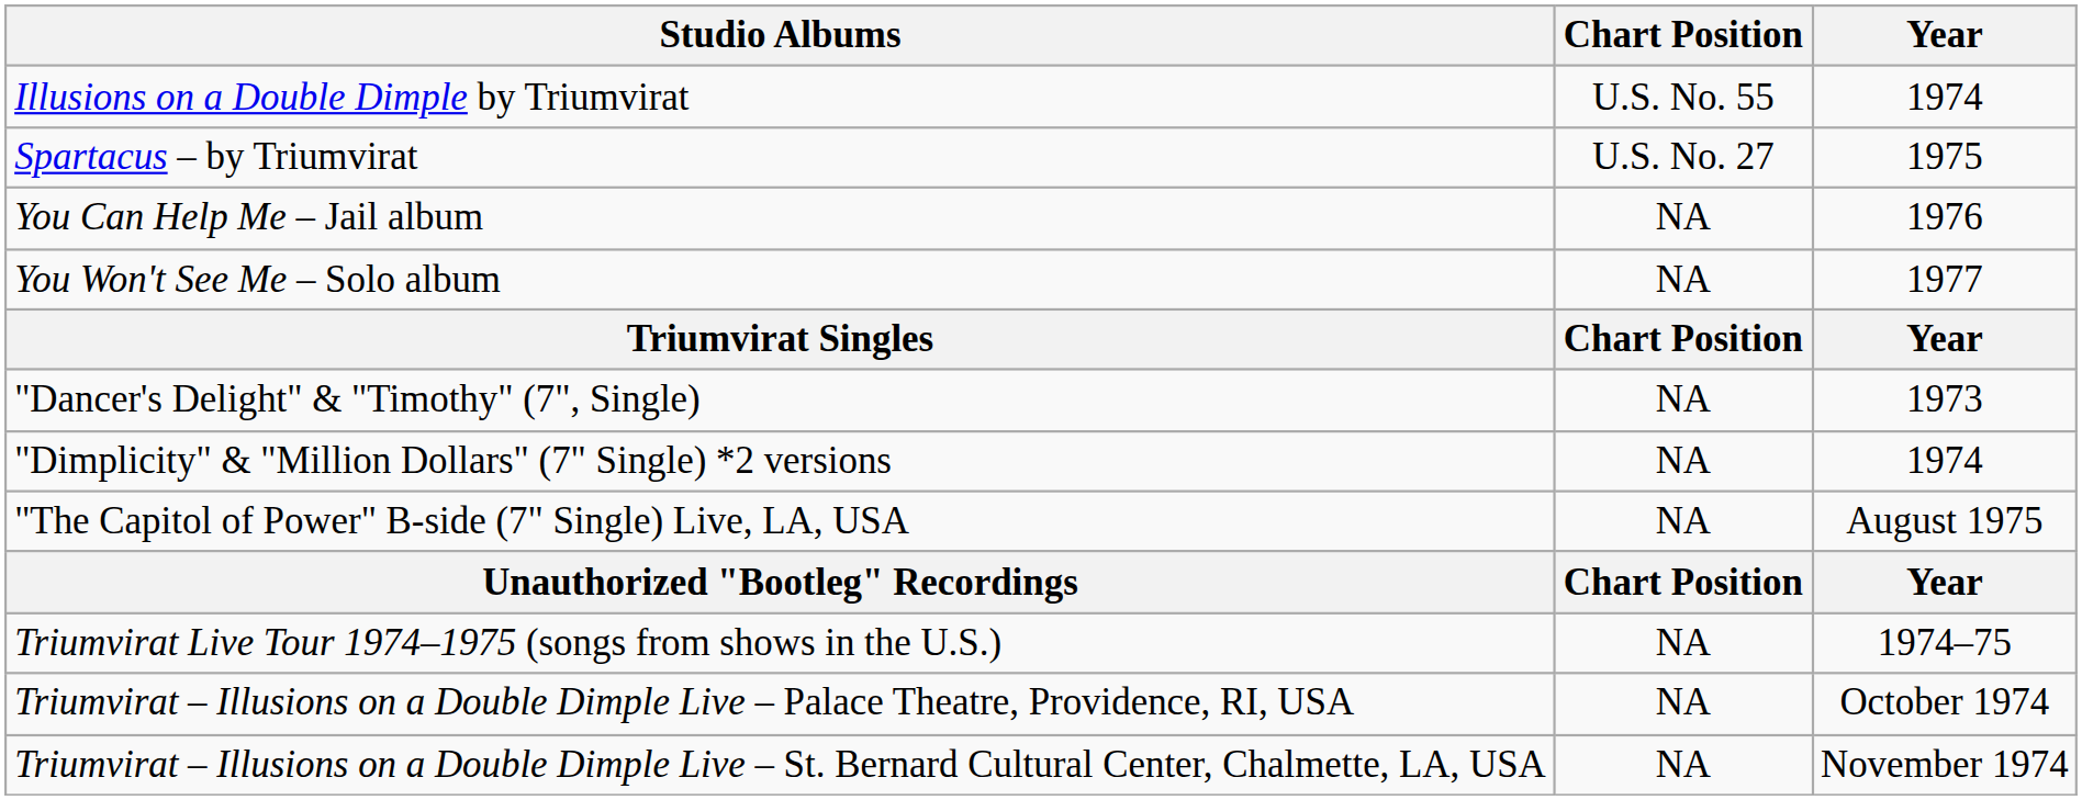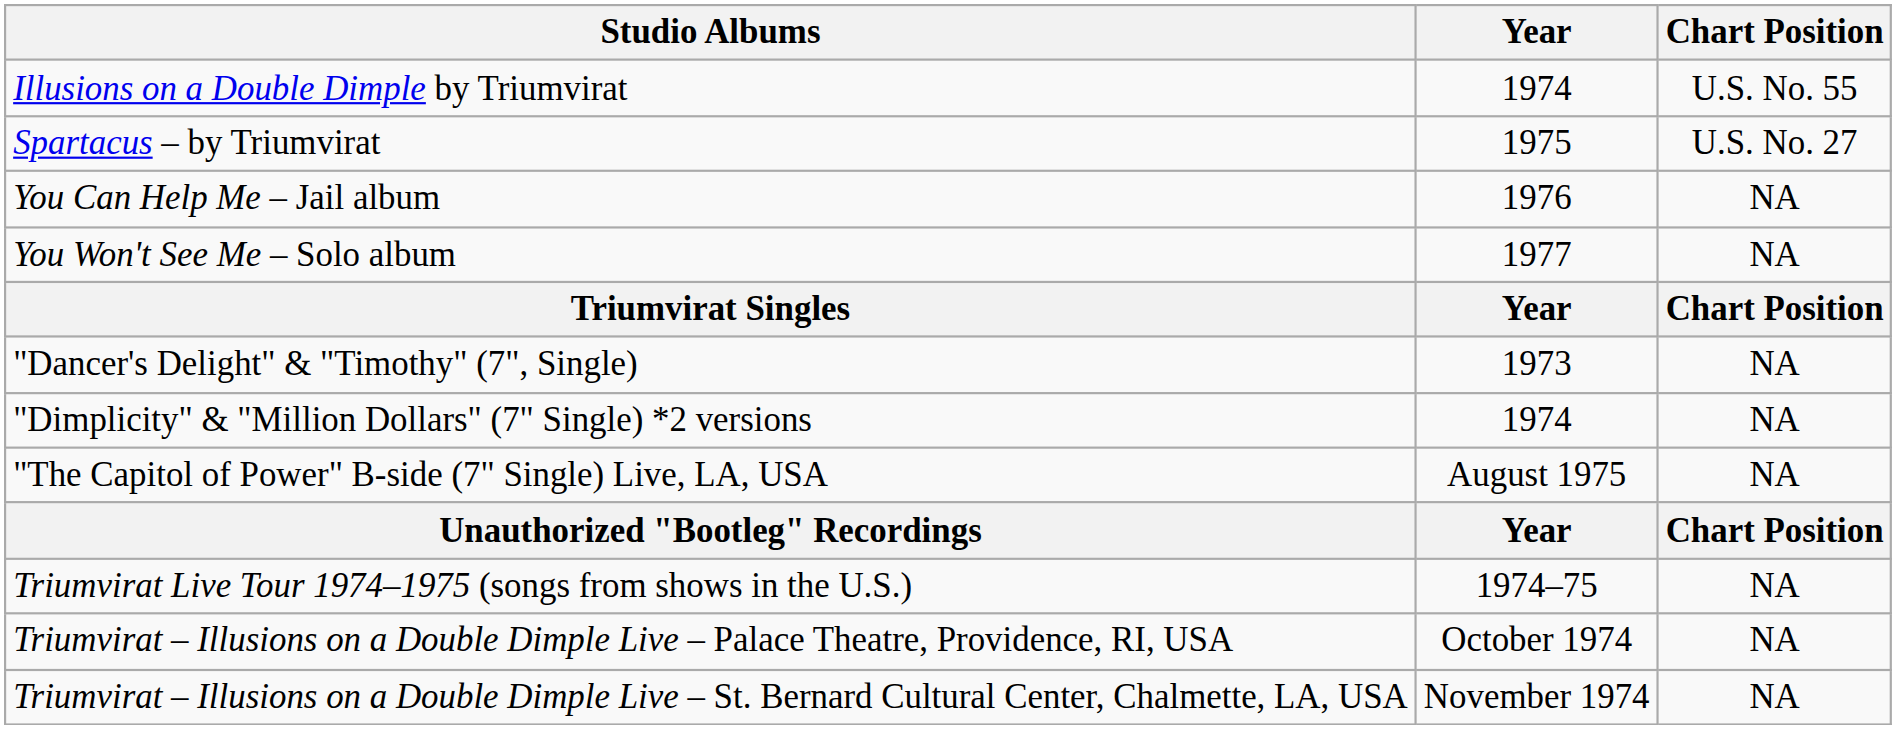 <table class="wikitable">
 <tr>
 <th align=left>Studio Albums</th>
+<th>Year</th>
 <th>Chart Position</th>
-<th>Year</th>
 </tr>
 <tr>
 <td align=left><em><a href='#'>Illusions on a Double Dimple</a></em> by Triumvirat</td>
+<td align=center>1974</td>
 <td align=center>U.S. No. 55</td>
-<td align=center>1974</td>
 </tr>
 <tr>
 <td align=left><em><a href='#'>Spartacus</a></em> – by Triumvirat</td>
+<td align=center>1975</td>
 <td align=center>U.S. No. 27</td>
-<td align=center>1975</td>
 </tr>
 <tr>
 <td align=left><em>You Can Help Me</em> – Jail album</td>
+<td align=center>1976</td>
 <td align=center>NA</td>
-<td align=center>1976</td>
 </tr>
 <tr>
 <td align=left><em>You Won't See Me</em> – Solo album</td>
+<td align=center>1977</td>
 <td align=center>NA</td>
-<td align=center>1977</td>
 </tr>
 <tr>
 <th align=left>Triumvirat Singles</th>
+<th>Year</th>
 <th>Chart Position</th>
-<th>Year</th>
 </tr>
 <tr>
 <td align=left>"Dancer's Delight" & "Timothy" (7", Single)</td>
+<td align=center>1973</td>
 <td align=center>NA</td>
-<td align=center>1973</td>
 </tr>
 <tr>
 <td align=left>"Dimplicity" & "Million Dollars" (7" Single) *2 versions</td>
+<td align=center>1974</td>
 <td align=center>NA</td>
-<td align=center>1974</td>
 </tr>
 <tr>
 <td align=left>"The Capitol of Power" B-side (7" Single) Live, LA, USA</td>
+<td align=center>August 1975</td>
 <td align=center>NA</td>
-<td align=center>August 1975</td>
 </tr>
 <tr>
 <th align=left>Unauthorized "Bootleg" Recordings</th>
+<th>Year</th>
 <th>Chart Position</th>
-<th>Year</th>
 </tr>
 <tr>
 <td align=left><em>Triumvirat Live Tour 1974–1975</em> (songs from shows in the U.S.)</td>
+<td align=center>1974–75</td>
 <td align=center>NA</td>
-<td align=center>1974–75</td>
 </tr>
 <tr>
 <td align=left><em>Triumvirat – Illusions on a Double Dimple Live</em> – Palace Theatre, Providence, RI, USA</td>
+<td align=center>October 1974</td>
 <td align=center>NA</td>
-<td align=center>October 1974</td>
 </tr>
 <tr>
 <td align=left><em>Triumvirat – Illusions on a Double Dimple Live</em> – St. Bernard Cultural Center, Chalmette, LA, USA</td>
+<td align=center>November 1974</td>
 <td align=center>NA</td>
-<td align=center>November 1974</td>
 </tr>
 </table>
